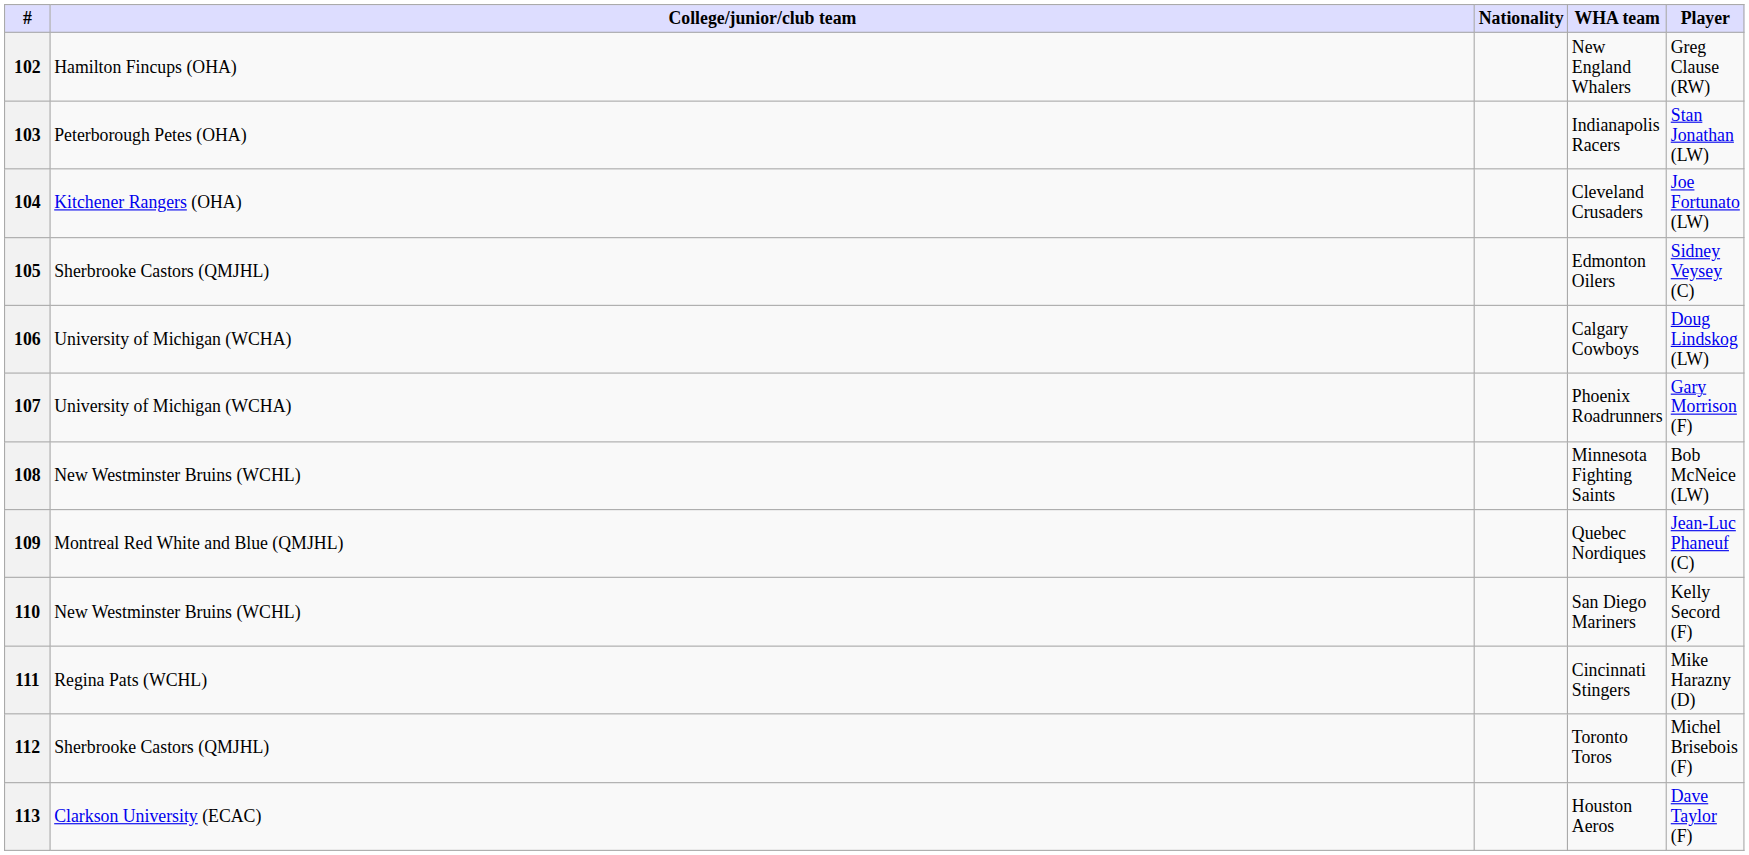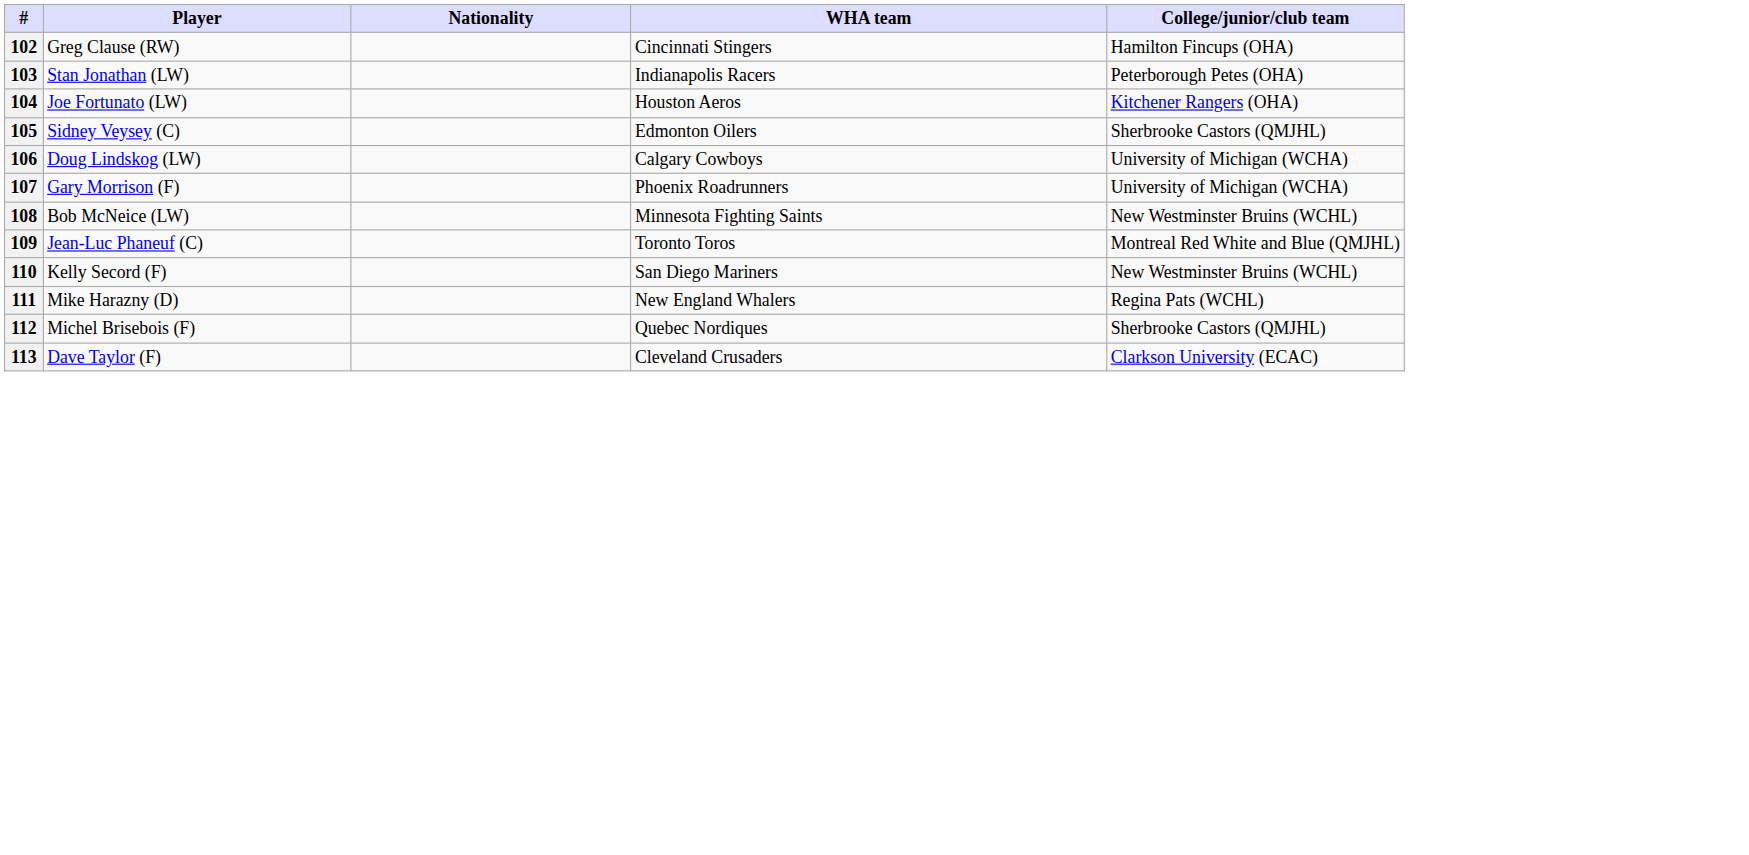 <table class="wikitable">
 <tr>
 <th style="background:#ddf; width:2.75%;">#</th>
-<th style="background:#ddf; width:100.0%;">College/junior/club team</th>
+<th style="background:#ddf; width:22.0%;">Player</th>
 <th style="background:#ddf; width:20.0%;">Nationality</th>
 <th style="background:#ddf; width:34.0%;">WHA team</th>
-<th style="background:#ddf; width:22.0%;">Player</th>
+<th style="background:#ddf; width:100.0%;">College/junior/club team</th>
 </tr>
 <tr>
 <th>102</th>
+<td>Greg Clause (RW)</td>
+<td></td>
+<td>Cincinnati Stingers</td>
 <td>Hamilton Fincups (OHA)</td>
-<td></td>
-<td>New England Whalers</td>
-<td>Greg Clause (RW)</td>
 </tr>
 <tr>
 <th>103</th>
-<td>Peterborough Petes (OHA)</td>
+<td><a href='#'>Stan Jonathan</a> (LW)</td>
 <td></td>
 <td>Indianapolis Racers</td>
-<td><a href='#'>Stan Jonathan</a> (LW)</td>
+<td>Peterborough Petes (OHA)</td>
 </tr>
 <tr>
 <th>104</th>
+<td><a href='#'>Joe Fortunato</a> (LW)</td>
+<td></td>
+<td>Houston Aeros</td>
 <td><a href='#'>Kitchener Rangers</a> (OHA)</td>
-<td></td>
-<td>Cleveland Crusaders</td>
-<td><a href='#'>Joe Fortunato</a> (LW)</td>
 </tr>
 <tr>
 <th>105</th>
-<td>Sherbrooke Castors (QMJHL)</td>
+<td><a href='#'>Sidney Veysey</a> (C)</td>
 <td></td>
 <td>Edmonton Oilers</td>
-<td><a href='#'>Sidney Veysey</a> (C)</td>
+<td>Sherbrooke Castors (QMJHL)</td>
 </tr>
 <tr>
 <th>106</th>
-<td>University of Michigan (WCHA)</td>
+<td><a href='#'>Doug Lindskog</a> (LW)</td>
 <td></td>
 <td>Calgary Cowboys</td>
-<td><a href='#'>Doug Lindskog</a> (LW)</td>
+<td>University of Michigan (WCHA)</td>
 </tr>
 <tr>
 <th>107</th>
-<td>University of Michigan (WCHA)</td>
+<td><a href='#'>Gary Morrison</a> (F)</td>
 <td></td>
 <td>Phoenix Roadrunners</td>
-<td><a href='#'>Gary Morrison</a> (F)</td>
+<td>University of Michigan (WCHA)</td>
 </tr>
 <tr>
 <th>108</th>
-<td>New Westminster Bruins (WCHL)</td>
+<td>Bob McNeice (LW)</td>
 <td></td>
 <td>Minnesota Fighting Saints</td>
-<td>Bob McNeice (LW)</td>
+<td>New Westminster Bruins (WCHL)</td>
 </tr>
 <tr>
 <th>109</th>
+<td><a href='#'>Jean-Luc Phaneuf</a> (C)</td>
+<td></td>
+<td>Toronto Toros</td>
 <td>Montreal Red White and Blue (QMJHL)</td>
-<td></td>
-<td>Quebec Nordiques</td>
-<td><a href='#'>Jean-Luc Phaneuf</a> (C)</td>
 </tr>
 <tr>
 <th>110</th>
-<td>New Westminster Bruins (WCHL)</td>
+<td>Kelly Secord (F)</td>
 <td></td>
 <td>San Diego Mariners</td>
-<td>Kelly Secord (F)</td>
+<td>New Westminster Bruins (WCHL)</td>
 </tr>
 <tr>
 <th>111</th>
+<td>Mike Harazny (D)</td>
+<td></td>
+<td>New England Whalers</td>
 <td>Regina Pats (WCHL)</td>
-<td></td>
-<td>Cincinnati Stingers</td>
-<td>Mike Harazny (D)</td>
 </tr>
 <tr>
 <th>112</th>
+<td>Michel Brisebois (F)</td>
+<td></td>
+<td>Quebec Nordiques</td>
 <td>Sherbrooke Castors (QMJHL)</td>
-<td></td>
-<td>Toronto Toros</td>
-<td>Michel Brisebois (F)</td>
 </tr>
 <tr>
 <th>113</th>
+<td><a href='#'>Dave Taylor</a> (F)</td>
+<td></td>
+<td>Cleveland Crusaders</td>
 <td><a href='#'>Clarkson University</a> (ECAC)</td>
-<td></td>
-<td>Houston Aeros</td>
-<td><a href='#'>Dave Taylor</a> (F)</td>
 </tr>
 </table>
